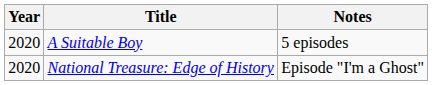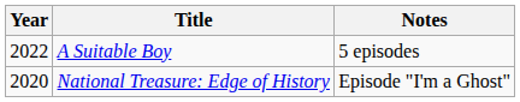 <table class="wikitable">
 <tr>
 <th>Year</th>
 <th>Title</th>
 <th>Notes</th>
 </tr>
 <tr>
-<td>2020</td>
+<td>2022</td>
 <td><em><a href='#'>A Suitable Boy</a></em></td>
 <td>5 episodes</td>
 </tr>
 <tr>
 <td>2020</td>
 <td><em><a href='#'>National Treasure: Edge of History</a></em></td>
 <td>Episode "I'm a Ghost"</td>
 </tr>
 <tr>
 </tr>
 </table>
